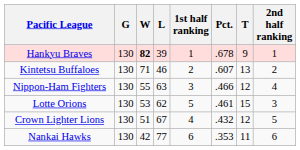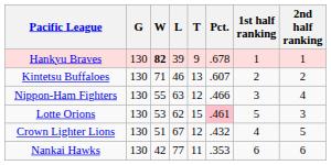 <table class="wikitable"  style="width:50%; text-align:center;">
 <tr>
 <th style="width:35%;"><a href='#'>Pacific League</a></th>
 <th style="width:5%;">G</th>
 <th style="width:5%;">W</th>
 <th style="width:5%;">L</th>
+<th style="width:5%;">T</th>
+<th style="width:7%;">Pct.</th>
 <th style="width:5%;">1st half ranking</th>
-<th style="width:7%;">Pct.</th>
-<th style="width:5%;">T</th>
 <th style="width:5%;">2nd half ranking</th>
 </tr>
 <tr style="background:#fdd;">
 <td><a href='#'>Hankyu Braves</a></td>
 <td>130</td>
 <td><strong>82</strong></td>
 <td>39</td>
+<td>9</td>
+<td>.678</td>
 <td>1</td>
-<td>.678</td>
-<td>9</td>
 <td>1</td>
 </tr>
 <tr align=center>
 <td><a href='#'>Kintetsu Buffaloes</a></td>
 <td>130</td>
 <td>71</td>
 <td>46</td>
+<td>13</td>
+<td>.607</td>
 <td>2</td>
-<td>.607</td>
-<td>13</td>
 <td>2</td>
 </tr>
 <tr align=center>
 <td><a href='#'>Nippon-Ham Fighters</a></td>
 <td>130</td>
 <td>55</td>
 <td>63</td>
+<td>12</td>
+<td>.466</td>
 <td>3</td>
-<td>.466</td>
-<td>12</td>
 <td>4</td>
 </tr>
 <tr align=center>
 <td><a href='#'>Lotte Orions</a></td>
 <td>130</td>
 <td>53</td>
 <td>62</td>
+<td>15</td>
+<td style="background: pink;">.461</td>
 <td>5</td>
-<td>.461</td>
-<td>15</td>
 <td>3</td>
 </tr>
 <tr align=center>
 <td><a href='#'>Crown Lighter Lions</a></td>
 <td>130</td>
 <td>51</td>
 <td>67</td>
+<td>12</td>
+<td>.432</td>
 <td>4</td>
-<td>.432</td>
-<td>12</td>
 <td>5</td>
 </tr>
 <tr align=center>
 <td><a href='#'>Nankai Hawks</a></td>
 <td>130</td>
 <td>42</td>
 <td>77</td>
+<td>11</td>
+<td>.353</td>
 <td>6</td>
-<td>.353</td>
-<td>11</td>
 <td>6</td>
 </tr>
 </table>
